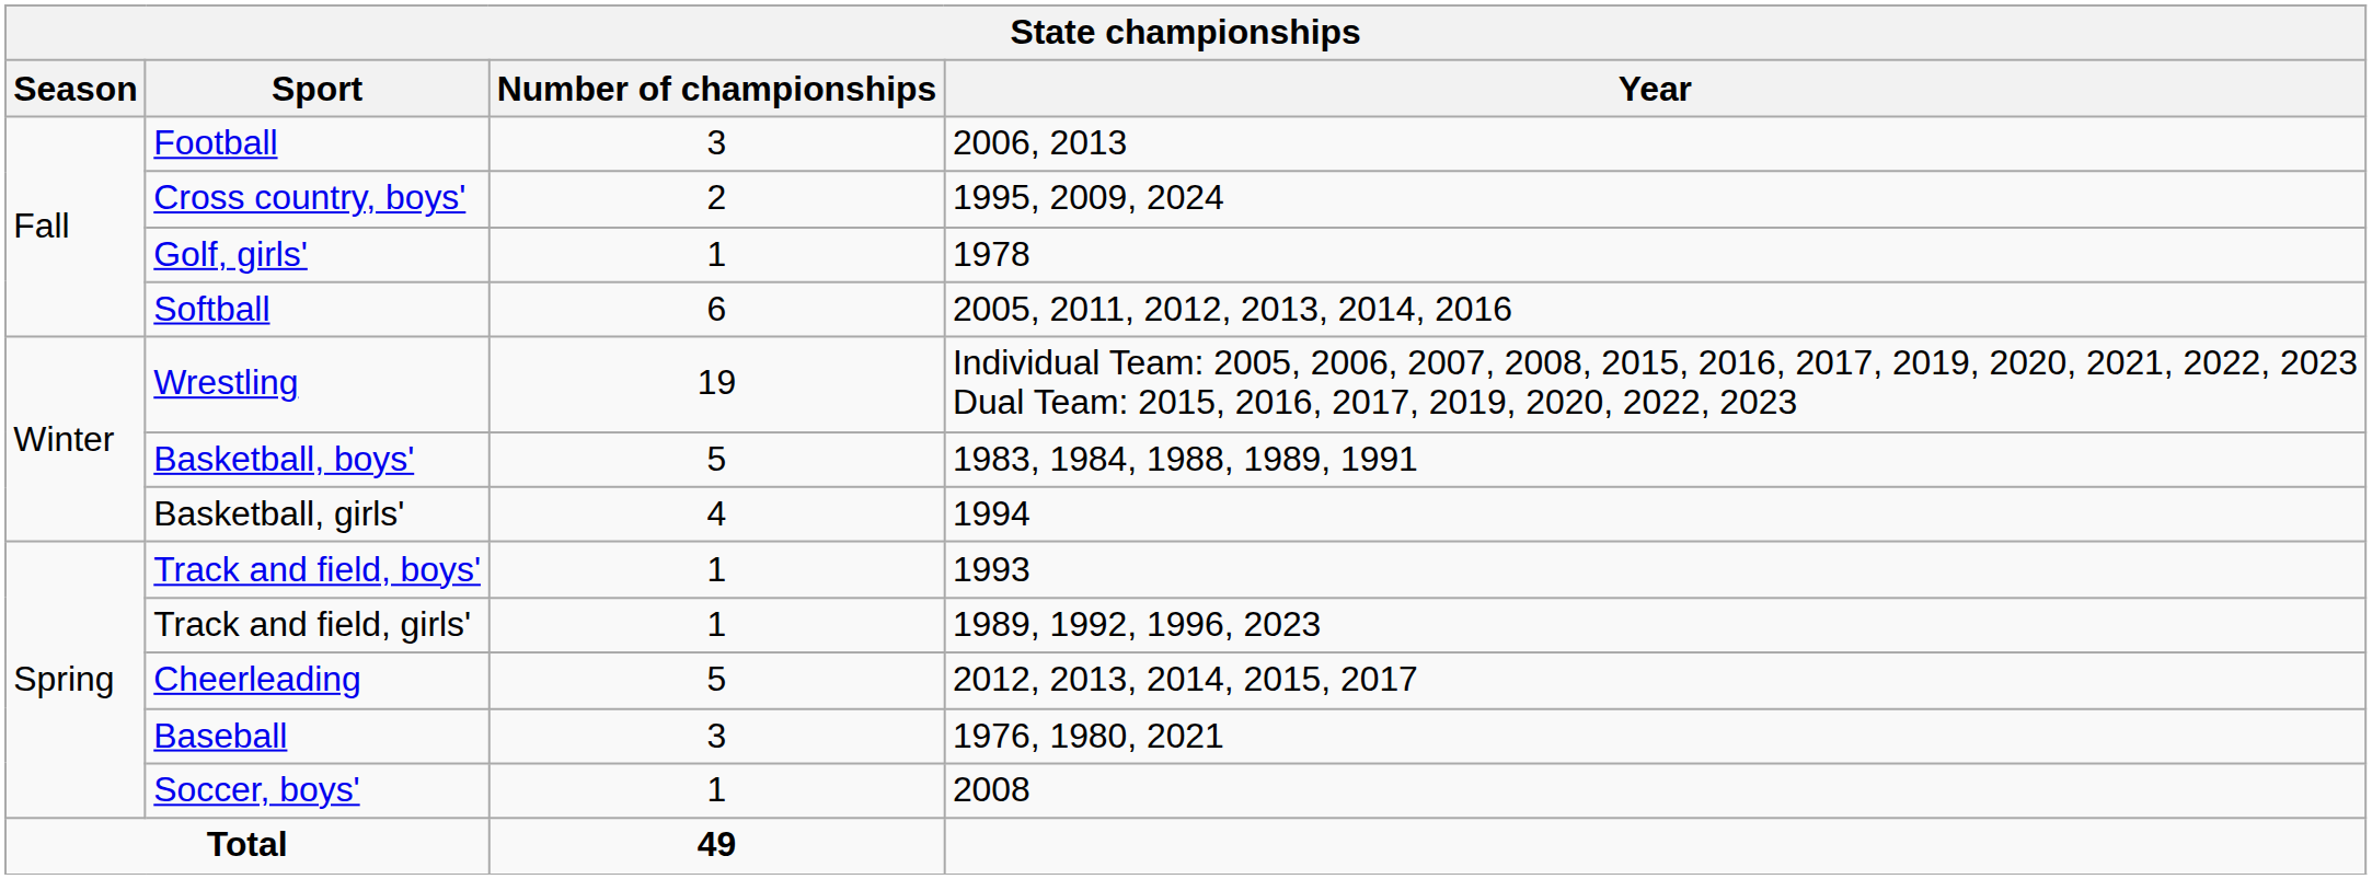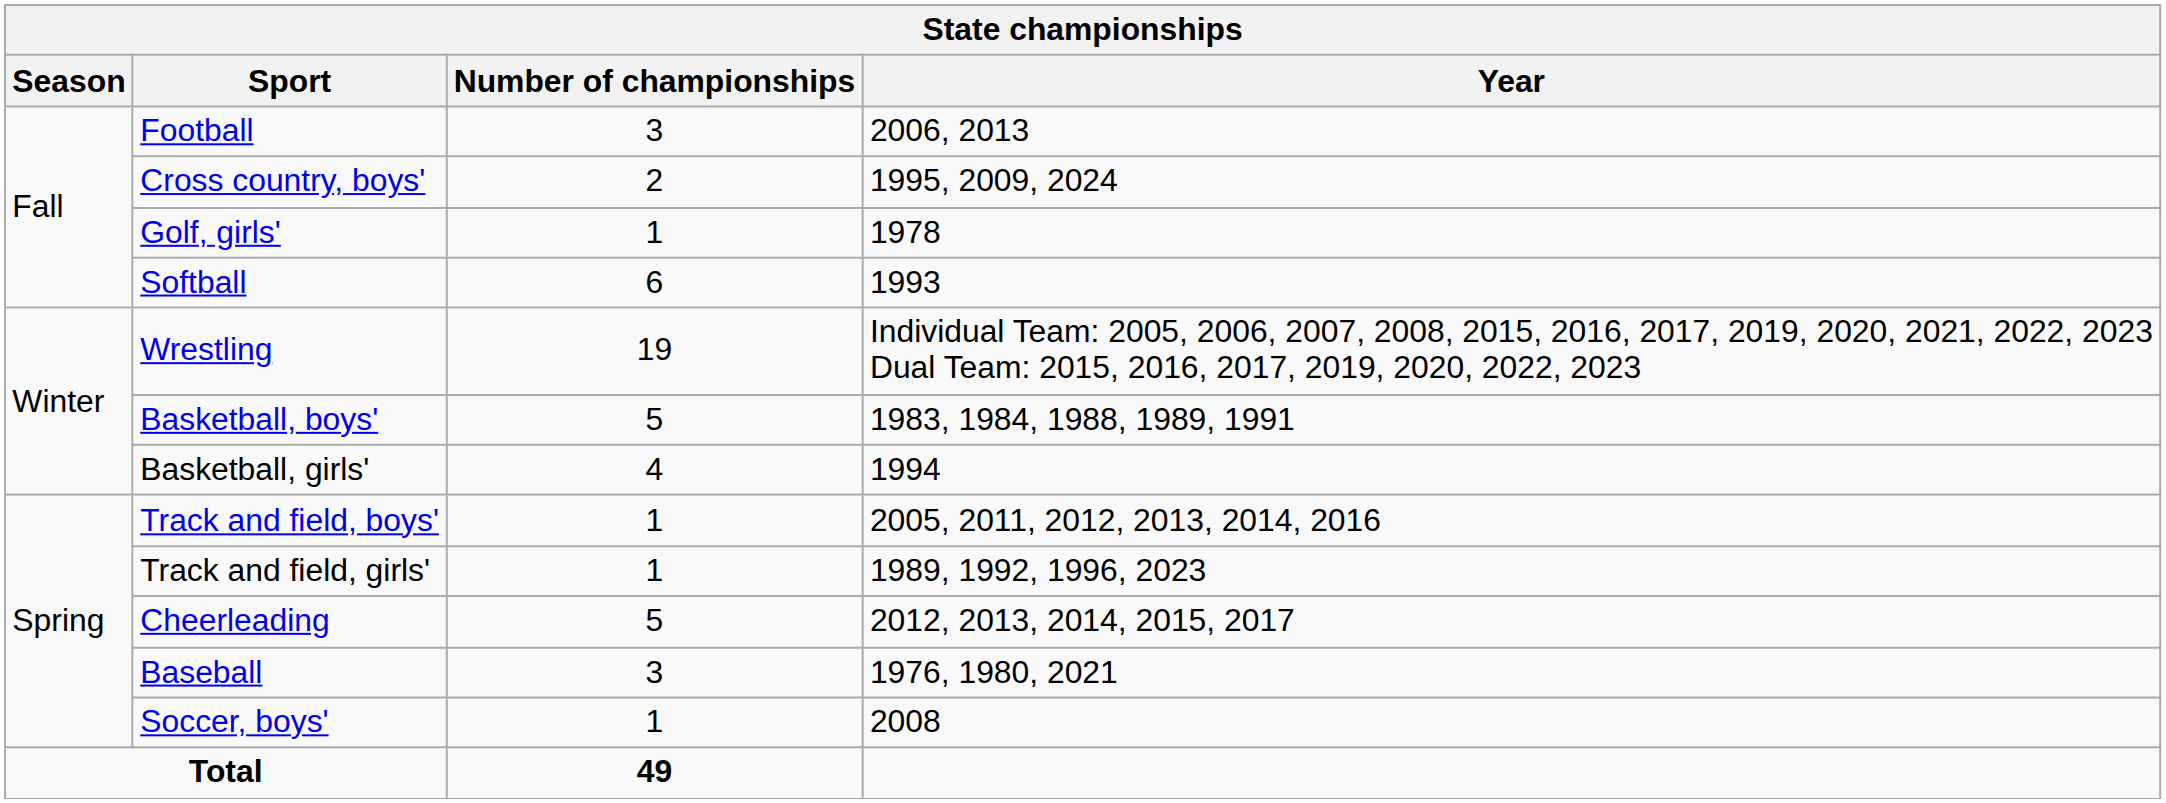 <table class="wikitable">
 <tr>
 <th colspan="4">State championships</th>
 </tr>
 <tr>
 <th>Season</th>
 <th>Sport</th>
 <th>Number of championships</th>
 <th>Year</th>
 </tr>
 <tr>
 <td rowspan="4">Fall</td>
 <td><a href='#'>Football</a></td>
 <td align="center">3</td>
 <td>2006, 2013</td>
 </tr>
 <tr>
 <td><a href='#'>Cross country, boys'</a></td>
 <td align="center">2</td>
 <td>1995, 2009, 2024</td>
 </tr>
 <tr>
 <td><a href='#'>Golf, girls'</a></td>
 <td align="center">1</td>
 <td>1978</td>
 </tr>
 <tr>
 <td><a href='#'>Softball</a></td>
 <td align="center">6</td>
-<td>2005, 2011, 2012, 2013, 2014, 2016</td>
+<td>1993</td>
 </tr>
 <tr>
 <td rowspan="3">Winter</td>
 <td><a href='#'>Wrestling</a></td>
 <td align="center">19</td>
 <td>Individual Team: 2005, 2006, 2007, 2008, 2015, 2016, 2017, 2019, 2020, 2021, 2022, 2023<br>Dual Team: 2015, 2016, 2017, 2019, 2020, 2022, 2023</td>
 </tr>
 <tr>
 <td><a href='#'>Basketball, boys'</a></td>
 <td align="center">5</td>
 <td>1983, 1984, 1988, 1989, 1991</td>
 </tr>
 <tr>
 <td>Basketball, girls'</td>
 <td align="center">4</td>
 <td>1994</td>
 </tr>
 <tr>
 <td rowspan="5">Spring</td>
 <td><a href='#'>Track and field, boys'</a></td>
 <td align="center">1</td>
-<td>1993</td>
+<td>2005, 2011, 2012, 2013, 2014, 2016</td>
 </tr>
 <tr>
 <td>Track and field, girls'</td>
 <td align="center">1</td>
 <td>1989, 1992, 1996, 2023</td>
 </tr>
 <tr>
 <td><a href='#'>Cheerleading</a></td>
 <td align="center">5</td>
 <td>2012, 2013, 2014, 2015, 2017</td>
 </tr>
 <tr>
 <td><a href='#'>Baseball</a></td>
 <td align="center">3</td>
 <td>1976, 1980, 2021</td>
 </tr>
 <tr>
 <td><a href='#'>Soccer, boys'</a></td>
 <td align="center">1</td>
 <td>2008</td>
 </tr>
 <tr>
 <td align="center" colspan="2"><strong>Total</strong></td>
 <td align="center"><strong>49</strong></td>
 <td></td>
 </tr>
 <tr>
 </tr>
 </table>
